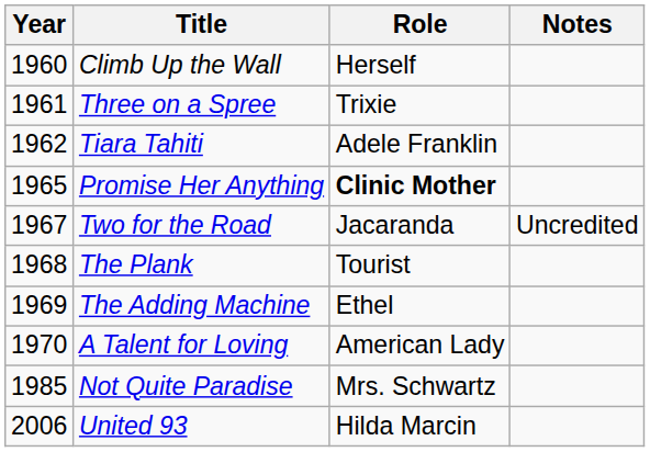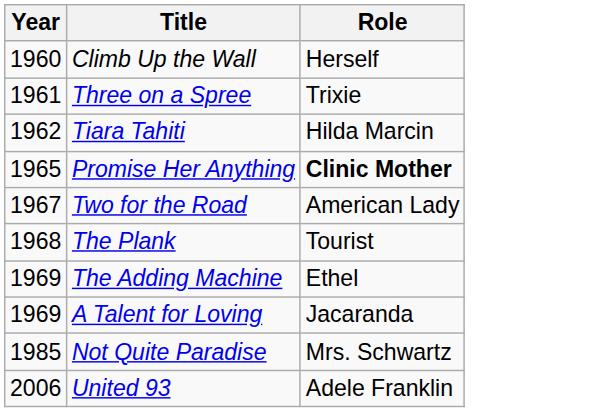 <table class="wikitable sortable">
 <tr>
 <th>Year</th>
 <th>Title</th>
 <th>Role</th>
-<th class="unsortable">Notes</th>
 </tr>
 <tr>
 <td>1960</td>
 <td><em>Climb Up the Wall</em></td>
 <td>Herself</td>
-<td></td>
 </tr>
 <tr>
 <td>1961</td>
 <td><em><a href='#'>Three on a Spree</a></em></td>
 <td>Trixie</td>
-<td></td>
 </tr>
 <tr>
 <td>1962</td>
 <td><em><a href='#'>Tiara Tahiti</a></em></td>
-<td>Adele Franklin</td>
-<td></td>
+<td>Hilda Marcin</td>
 </tr>
 <tr>
 <td>1965</td>
 <td><em><a href='#'>Promise Her Anything</a></em></td>
 <td><strong>Clinic Mother</strong></td>
-<td></td>
 </tr>
 <tr>
 <td>1967</td>
 <td><em><a href='#'>Two for the Road</a></em></td>
-<td>Jacaranda</td>
-<td>Uncredited</td>
+<td>American Lady</td>
 </tr>
 <tr>
 <td>1968</td>
 <td data-sort-value="Plank, The"><em><a href='#'>The Plank</a></em></td>
 <td>Tourist</td>
-<td></td>
 </tr>
 <tr>
 <td>1969</td>
 <td data-sort-value="Adding Machine, The"><em><a href='#'>The Adding Machine</a></em></td>
 <td>Ethel</td>
-<td></td>
 </tr>
 <tr>
-<td>1970</td>
+<td>1969</td>
 <td data-sort-value="Talent for Loving, A"><em><a href='#'>A Talent for Loving</a></em></td>
-<td>American Lady</td>
-<td></td>
+<td>Jacaranda</td>
 </tr>
 <tr>
 <td>1985</td>
 <td><em><a href='#'>Not Quite Paradise</a></em></td>
 <td>Mrs. Schwartz</td>
-<td></td>
 </tr>
 <tr>
 <td>2006</td>
 <td><em><a href='#'>United 93</a></em></td>
-<td>Hilda Marcin</td>
-<td></td>
+<td>Adele Franklin</td>
 </tr>
 </table>
